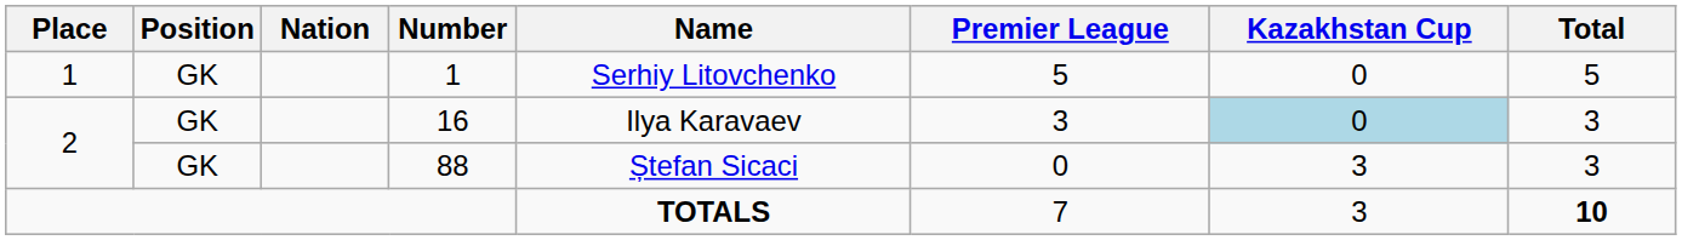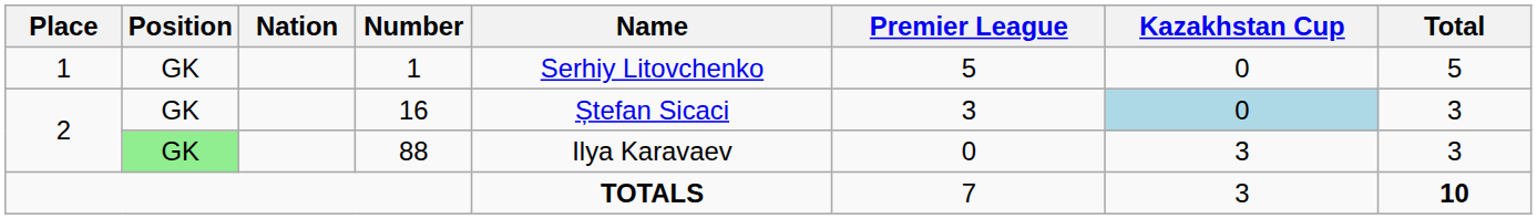 <table class="wikitable" style="font-size: 95%; text-align: center;">
 <tr>
 <th width=60>Place</th>
 <th width=60>Position</th>
 <th width=60>Nation</th>
 <th width=60>Number</th>
 <th width=200>Name</th>
 <th width=150><a href='#'>Premier League</a></th>
 <th width=150><a href='#'>Kazakhstan Cup</a></th>
 <th width=80>Total</th>
 </tr>
 <tr>
 <td>1</td>
 <td>GK</td>
 <td></td>
 <td>1</td>
 <td><a href='#'>Serhiy Litovchenko</a></td>
 <td>5</td>
 <td>0</td>
 <td>5</td>
 </tr>
 <tr>
 <td rowspan="2">2</td>
 <td>GK</td>
 <td></td>
 <td>16</td>
-<td>Ilya Karavaev</td>
+<td><a href='#'>Ștefan Sicaci</a></td>
 <td>3</td>
 <td style="background: lightblue;">0</td>
 <td>3</td>
 </tr>
 <tr>
-<td>GK</td>
+<td style="background: lightgreen;">GK</td>
 <td></td>
 <td>88</td>
-<td><a href='#'>Ștefan Sicaci</a></td>
+<td>Ilya Karavaev</td>
 <td>0</td>
 <td>3</td>
 <td>3</td>
 </tr>
 <tr>
 <td colspan="4"></td>
 <td><strong>TOTALS</strong></td>
 <td>7</td>
 <td>3</td>
 <td><strong>10</strong></td>
 </tr>
 </table>
